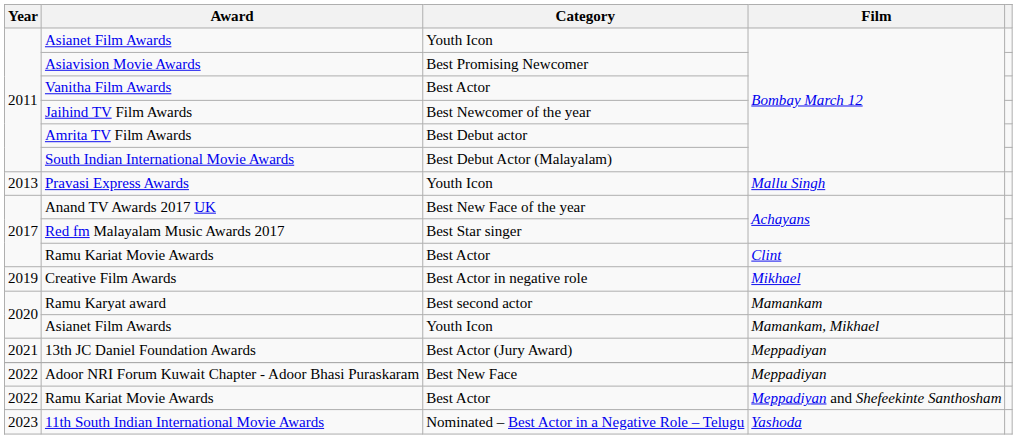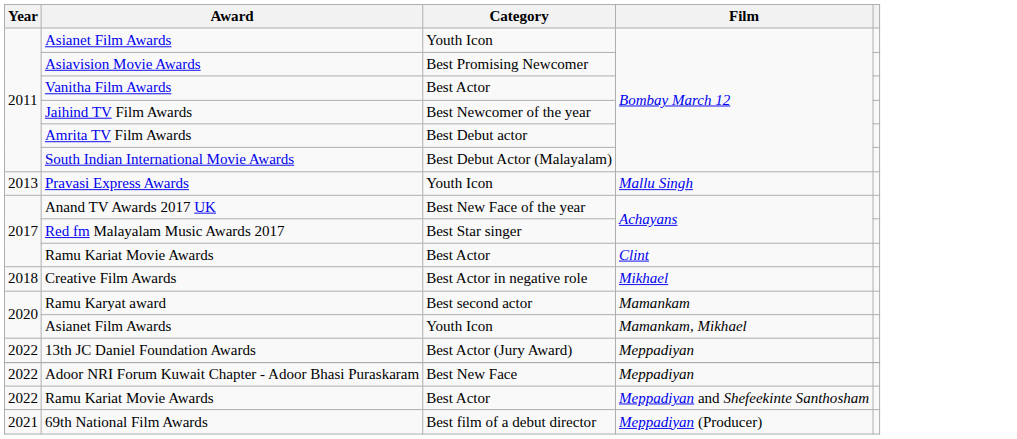 <table class="wikitable sortable plainrowheaders">
 <tr>
 <th scope="col">Year</th>
 <th scope="col">Award</th>
 <th scope="col">Category</th>
 <th scope="col">Film</th>
 <th class="unsortable" scope="col"></th>
 </tr>
 <tr>
 <td rowspan=6>2011</td>
 <td><a href='#'>Asianet Film Awards</a></td>
 <td>Youth Icon</td>
 <td rowspan=6><em><a href='#'>Bombay March 12</a></em></td>
 <td></td>
 </tr>
 <tr>
 <td><a href='#'>Asiavision Movie Awards</a></td>
 <td>Best Promising Newcomer</td>
 <td></td>
 </tr>
 <tr>
 <td><a href='#'>Vanitha Film Awards</a></td>
 <td>Best Actor</td>
 <td></td>
 </tr>
 <tr>
 <td><a href='#'>Jaihind TV</a> Film Awards</td>
 <td>Best Newcomer of the year</td>
 <td></td>
 </tr>
 <tr>
 <td><a href='#'>Amrita TV</a> Film Awards</td>
 <td>Best Debut actor</td>
 <td></td>
 </tr>
 <tr>
 <td><a href='#'>South Indian International Movie Awards</a></td>
 <td>Best Debut Actor (Malayalam)</td>
 <td></td>
 </tr>
 <tr>
 <td>2013</td>
 <td><a href='#'>Pravasi Express Awards</a></td>
 <td>Youth Icon</td>
 <td><em><a href='#'>Mallu Singh</a></em></td>
 <td></td>
 </tr>
 <tr>
 <td rowspan=3>2017</td>
 <td>Anand TV Awards 2017 <a href='#'>UK</a></td>
 <td>Best New Face of the year</td>
 <td rowspan=2><em><a href='#'>Achayans</a></em></td>
 <td></td>
 </tr>
 <tr>
 <td><a href='#'>Red fm</a> Malayalam Music Awards 2017</td>
 <td>Best Star singer</td>
 <td></td>
 </tr>
 <tr>
 <td>Ramu Kariat Movie Awards</td>
 <td>Best Actor</td>
 <td><em><a href='#'>Clint</a></em></td>
 <td></td>
 </tr>
 <tr>
-<td>2019</td>
+<td>2018</td>
 <td>Creative Film Awards</td>
 <td>Best Actor in negative role</td>
 <td><em><a href='#'>Mikhael</a></em></td>
 <td></td>
 </tr>
 <tr>
 <td Rowspan=2>2020</td>
 <td>Ramu Karyat award</td>
 <td>Best second actor</td>
 <td><em>Mamankam</em></td>
 <td></td>
 </tr>
 <tr>
 <td>Asianet Film Awards</td>
 <td>Youth Icon</td>
 <td><em>Mamankam, Mikhael</em></td>
 <td></td>
 </tr>
 <tr>
-<td>2021</td>
+<td>2022</td>
 <td>13th JC Daniel Foundation Awards</td>
 <td>Best Actor (Jury Award)</td>
 <td><em>Meppadiyan</em></td>
 <td></td>
 </tr>
 <tr>
 </tr>
 <tr>
 <td>2022</td>
 <td>Adoor NRI Forum Kuwait Chapter - Adoor Bhasi Puraskaram</td>
 <td>Best New Face</td>
 <td><em>Meppadiyan</em></td>
 <td></td>
 </tr>
 <tr>
 <td>2022</td>
 <td>Ramu Kariat Movie Awards</td>
 <td>Best Actor</td>
 <td><em><a href='#'>Meppadiyan</a></em> and <em>Shefeekinte Santhosham</em></td>
 <td></td>
 </tr>
 <tr>
-<td>2023</td>
-<td><a href='#'>11th South Indian International Movie Awards</a></td>
-<td>Nominated – <a href='#'>Best Actor in a Negative Role – Telugu</a></td>
-<td><a href='#'><em>Yashoda</em></a></td>
+<td>2021</td>
+<td>69th National Film Awards</td>
+<td>Best film of a debut director</td>
+<td><em><a href='#'>Meppadiyan</a></em> (Producer)</td>
 <td></td>
 </tr>
 </table>
